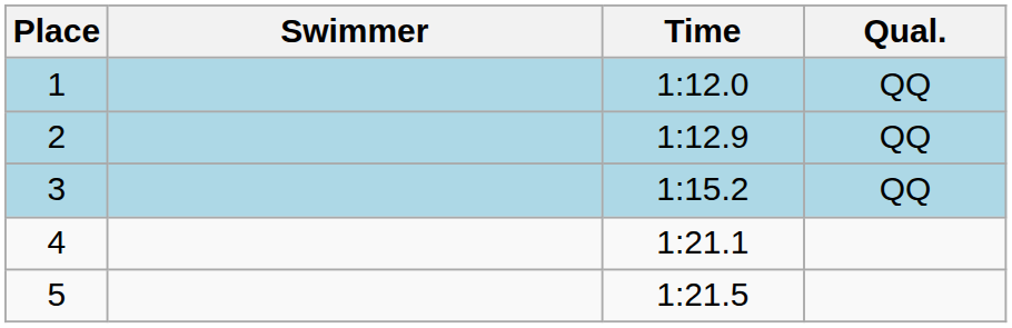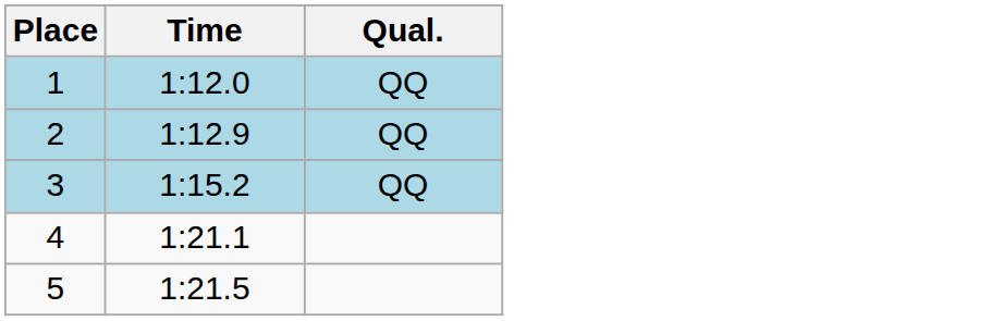 <table class=wikitable style="text-align:center">
 <tr>
 <th>Place</th>
-<th width=230>Swimmer</th>
 <th width=90>Time</th>
 <th width=90>Qual.</th>
 </tr>
 <tr bgcolor=lightblue>
 <td>1</td>
-<td align=left></td>
 <td>1:12.0</td>
 <td>QQ</td>
 </tr>
 <tr bgcolor=lightblue>
 <td>2</td>
-<td align=left></td>
 <td>1:12.9</td>
 <td>QQ</td>
 </tr>
 <tr bgcolor=lightblue>
 <td>3</td>
-<td align=left></td>
 <td>1:15.2</td>
 <td>QQ</td>
 </tr>
 <tr>
 <td>4</td>
-<td align=left></td>
 <td>1:21.1</td>
 <td></td>
 </tr>
 <tr>
 <td>5</td>
-<td align=left></td>
 <td>1:21.5</td>
 <td></td>
 </tr>
 </table>
